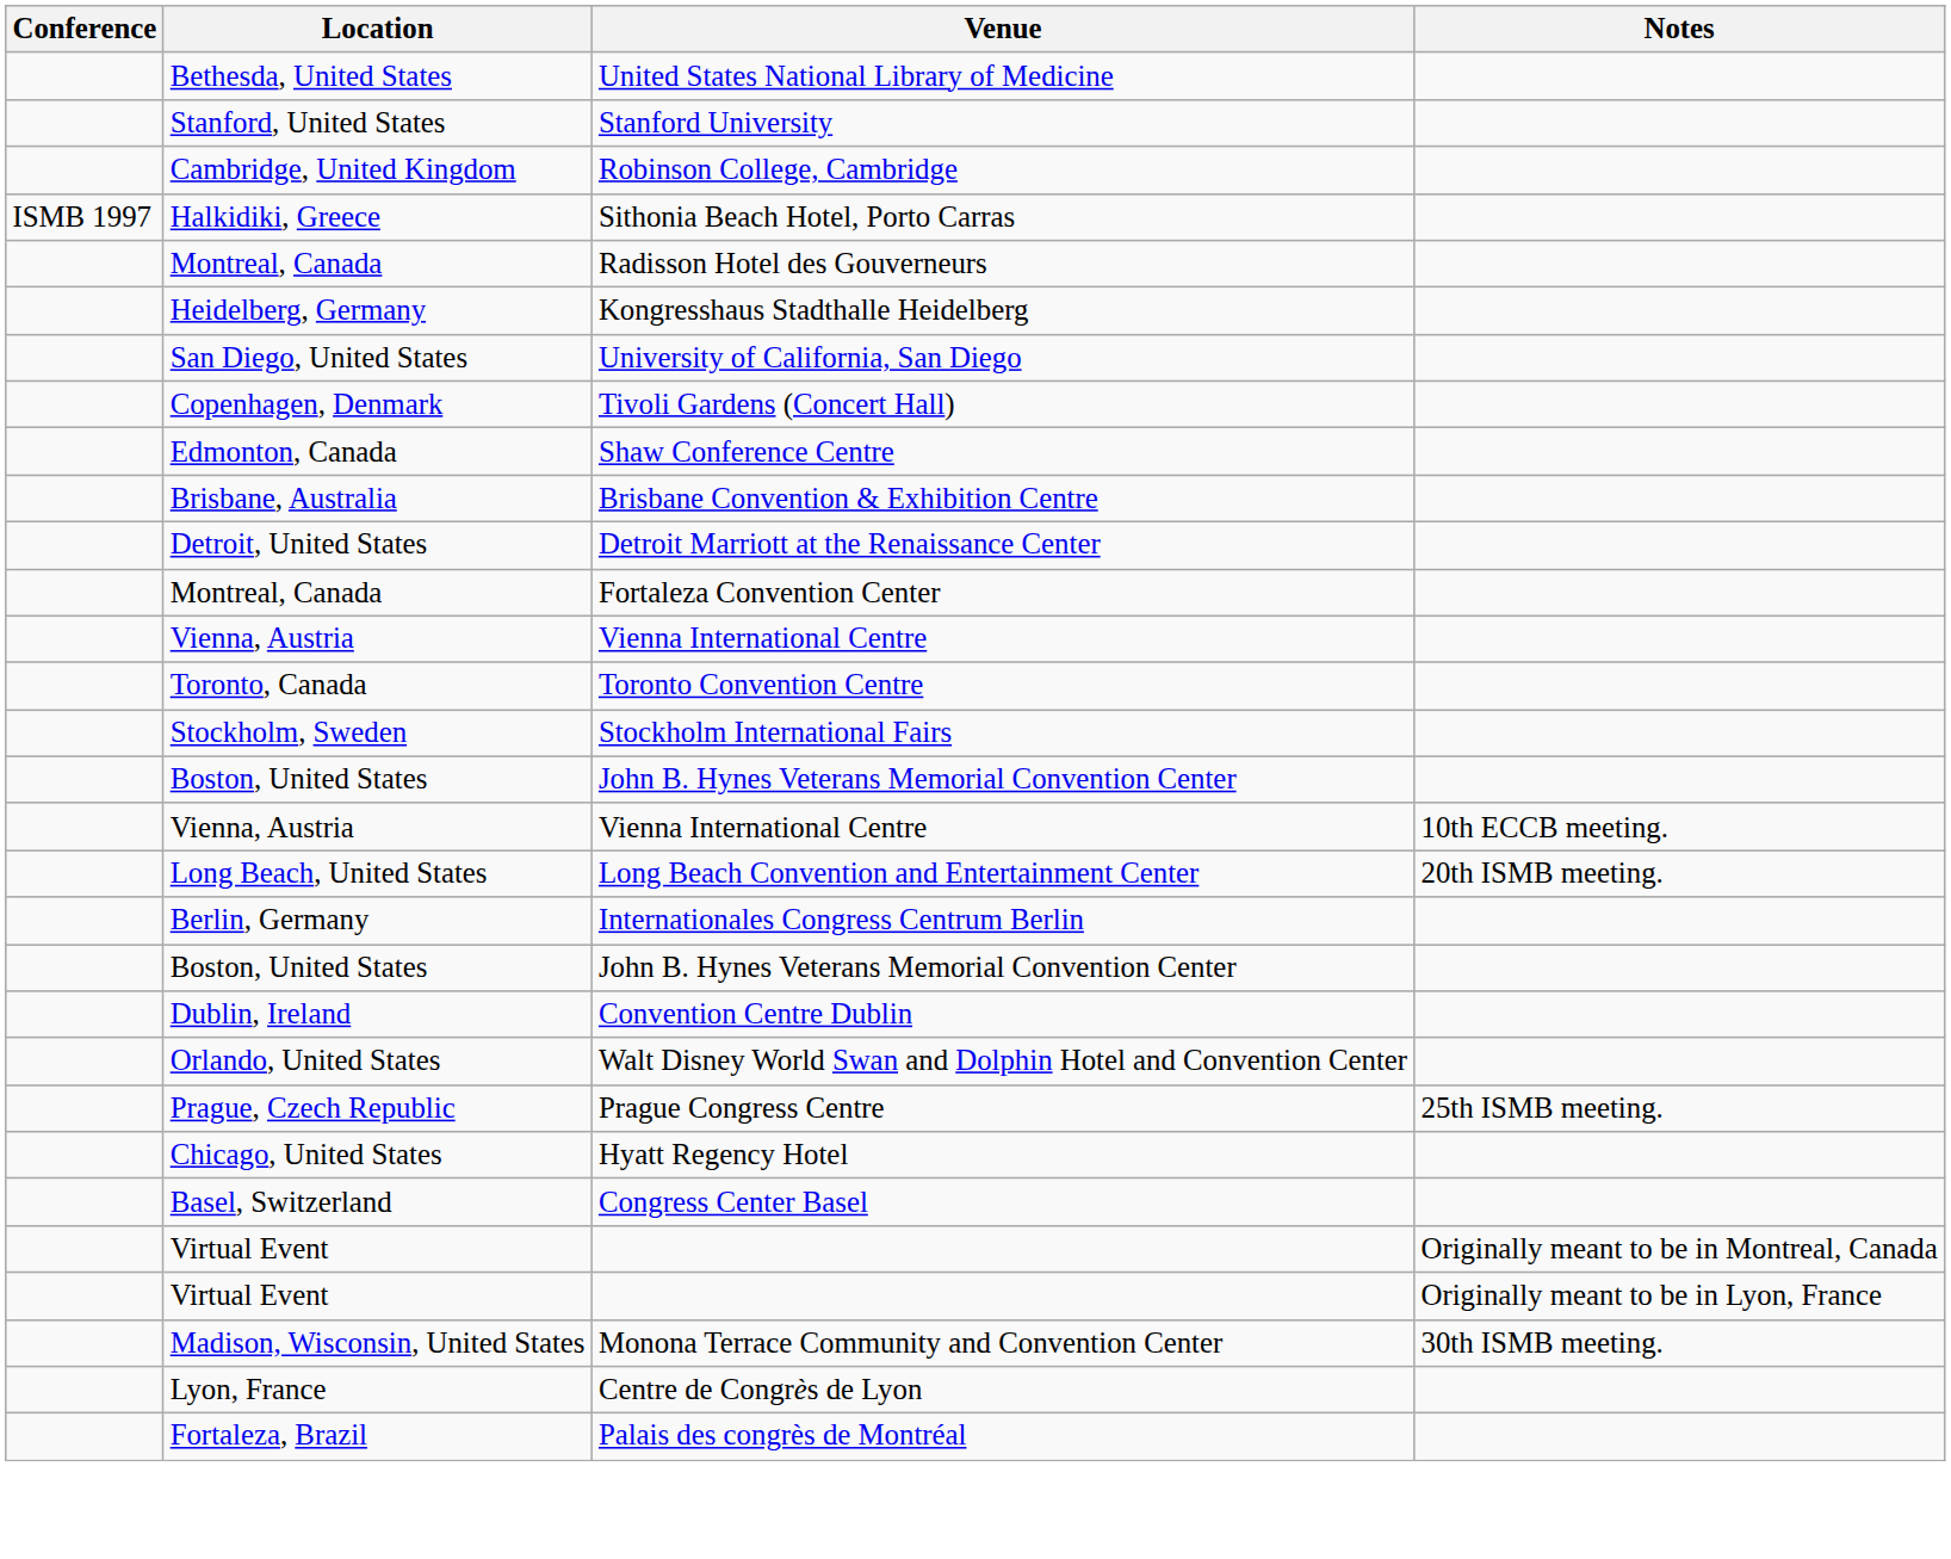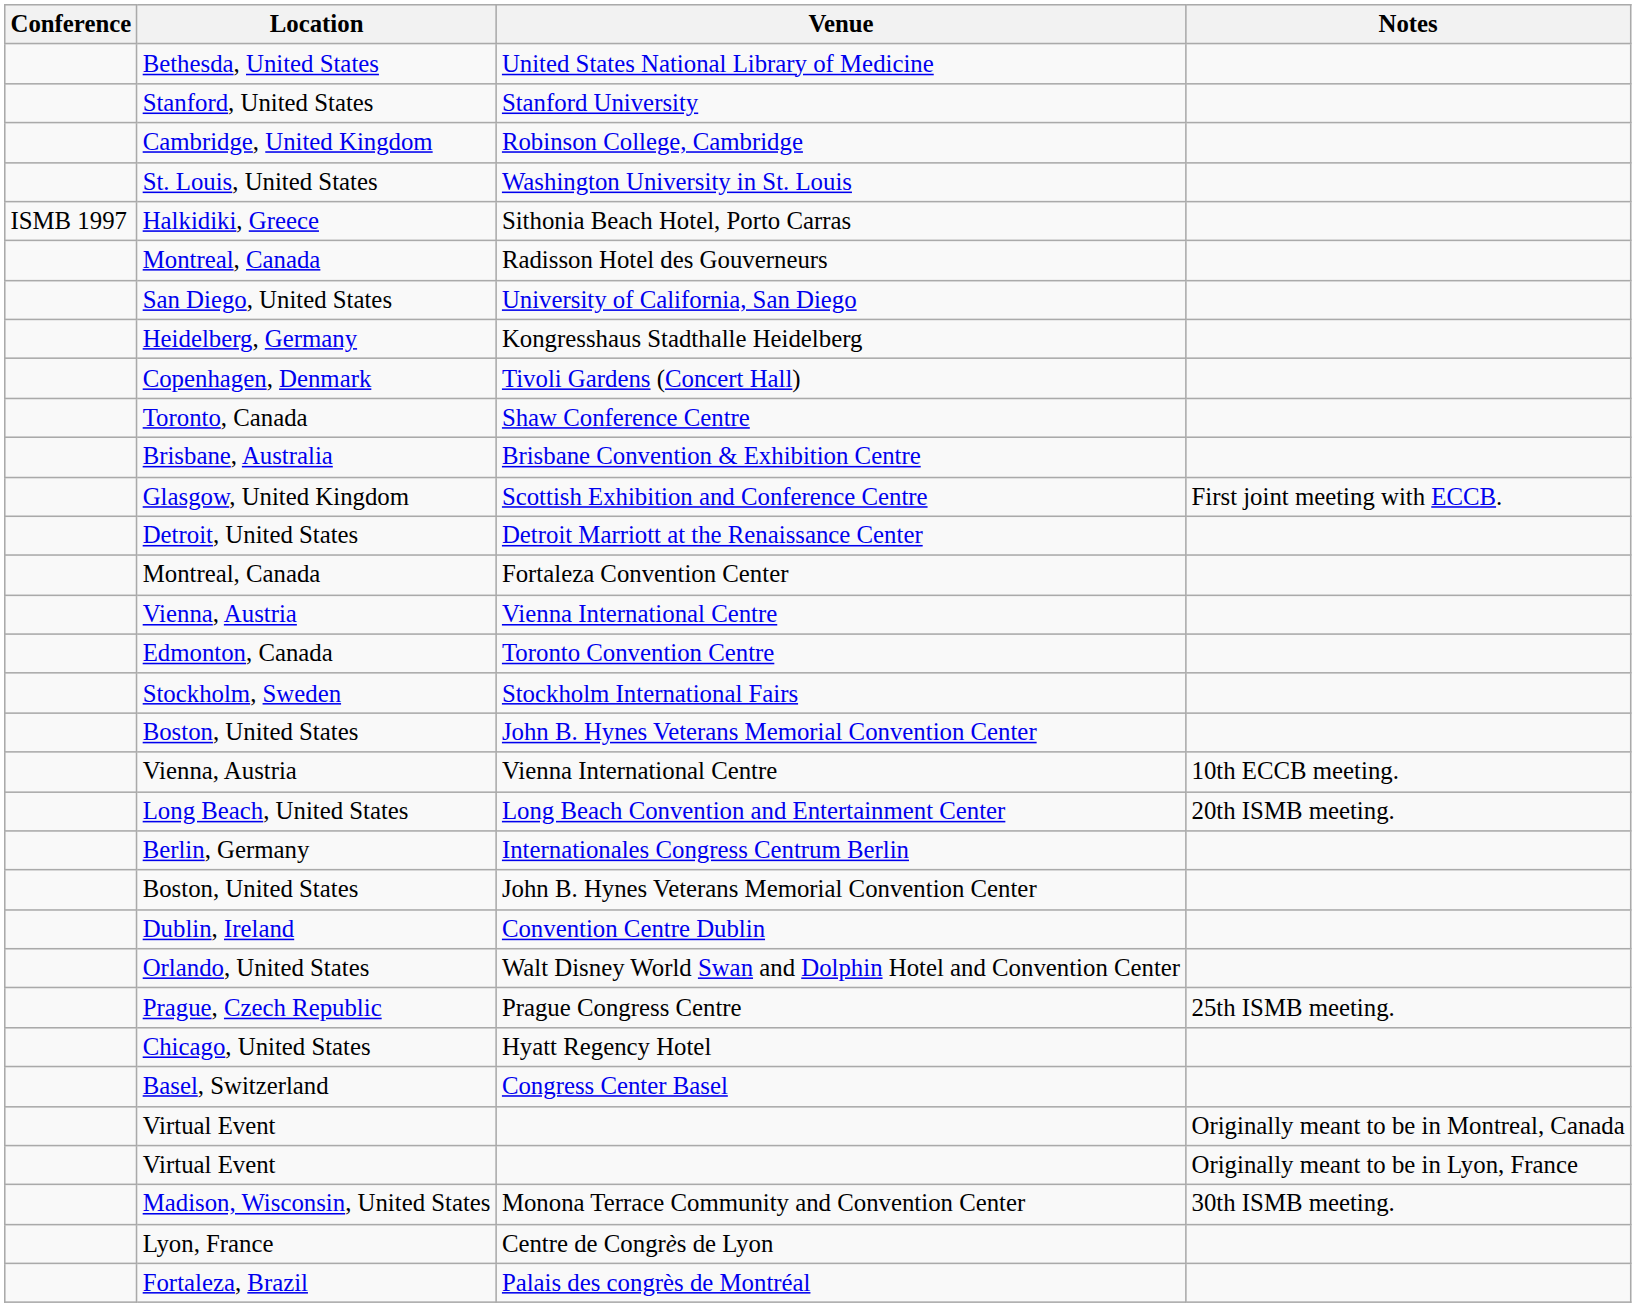 <table class="wikitable">
 <tr>
 <th>Conference</th>
 <th>Location</th>
 <th>Venue</th>
 <th>Notes</th>
 </tr>
 <tr>
 <td></td>
 <td><a href='#'>Bethesda</a>, <a href='#'>United States</a></td>
 <td><a href='#'>United States National Library of Medicine</a></td>
 <td></td>
 </tr>
 <tr>
 <td></td>
 <td><a href='#'>Stanford</a>, United States</td>
 <td><a href='#'>Stanford University</a></td>
 <td></td>
 </tr>
 <tr>
 <td></td>
 <td><a href='#'>Cambridge</a>, <a href='#'>United Kingdom</a></td>
 <td><a href='#'>Robinson College, Cambridge</a></td>
 <td></td>
 </tr>
 <tr>
+<td></td>
+<td><a href='#'>St. Louis</a>, United States</td>
+<td><a href='#'>Washington University in St. Louis</a></td>
+<td></td>
+</tr>
+<tr>
 <td>ISMB 1997</td>
 <td><a href='#'>Halkidiki</a>, <a href='#'>Greece</a></td>
 <td>Sithonia Beach Hotel, Porto Carras</td>
 <td></td>
 </tr>
 <tr>
 <td></td>
 <td><a href='#'>Montreal</a>, <a href='#'>Canada</a></td>
 <td>Radisson Hotel des Gouverneurs</td>
 <td></td>
 </tr>
 <tr>
 <td></td>
-<td><a href='#'>Heidelberg</a>, <a href='#'>Germany</a></td>
-<td>Kongresshaus Stadthalle Heidelberg</td>
+<td><a href='#'>San Diego</a>, United States</td>
+<td><a href='#'>University of California, San Diego</a></td>
 <td></td>
 </tr>
 <tr>
 <td></td>
-<td><a href='#'>San Diego</a>, United States</td>
-<td><a href='#'>University of California, San Diego</a></td>
+<td><a href='#'>Heidelberg</a>, <a href='#'>Germany</a></td>
+<td>Kongresshaus Stadthalle Heidelberg</td>
 <td></td>
 </tr>
 <tr>
 <td> </td>
 <td><a href='#'>Copenhagen</a>, <a href='#'>Denmark</a></td>
 <td><a href='#'>Tivoli Gardens</a> (<a href='#'>Concert Hall</a>)</td>
 <td></td>
 </tr>
 <tr>
 <td></td>
-<td><a href='#'>Edmonton</a>, Canada</td>
+<td><a href='#'>Toronto</a>, Canada</td>
 <td><a href='#'>Shaw Conference Centre</a></td>
 <td></td>
 </tr>
 <tr>
 <td></td>
 <td><a href='#'>Brisbane</a>, <a href='#'>Australia</a></td>
 <td><a href='#'>Brisbane Convention & Exhibition Centre</a></td>
 <td></td>
+</tr>
+<tr>
+<td></td>
+<td><a href='#'>Glasgow</a>, United Kingdom</td>
+<td><a href='#'>Scottish Exhibition and Conference Centre</a></td>
+<td>First joint meeting with <a href='#'>ECCB</a>.</td>
 </tr>
 <tr>
 <td></td>
 <td><a href='#'>Detroit</a>, United States</td>
 <td><a href='#'>Detroit Marriott at the Renaissance Center</a></td>
 <td></td>
 </tr>
 <tr>
 <td></td>
 <td>Montreal, Canada</td>
 <td>Fortaleza Convention Center</td>
 <td></td>
 </tr>
 <tr>
 <td></td>
 <td><a href='#'>Vienna</a>, <a href='#'>Austria</a></td>
 <td><a href='#'>Vienna International Centre</a></td>
 <td></td>
 </tr>
 <tr>
 <td></td>
-<td><a href='#'>Toronto</a>, Canada</td>
+<td><a href='#'>Edmonton</a>, Canada</td>
 <td><a href='#'>Toronto Convention Centre</a></td>
 <td></td>
 </tr>
 <tr>
 <td></td>
 <td><a href='#'>Stockholm</a>, <a href='#'>Sweden</a></td>
 <td><a href='#'>Stockholm International Fairs</a></td>
 <td></td>
 </tr>
 <tr>
 <td></td>
 <td><a href='#'>Boston</a>, United States</td>
 <td><a href='#'>John B. Hynes Veterans Memorial Convention Center</a></td>
 <td></td>
 </tr>
 <tr>
 <td></td>
 <td>Vienna, Austria</td>
 <td>Vienna International Centre</td>
 <td>10th ECCB meeting.</td>
 </tr>
 <tr>
 <td></td>
 <td><a href='#'>Long Beach</a>, United States</td>
 <td><a href='#'>Long Beach Convention and Entertainment Center</a></td>
 <td>20th ISMB meeting.</td>
 </tr>
 <tr>
 <td></td>
 <td><a href='#'>Berlin</a>, Germany</td>
 <td><a href='#'>Internationales Congress Centrum Berlin</a></td>
 <td></td>
 </tr>
 <tr>
 <td></td>
 <td>Boston, United States</td>
 <td>John B. Hynes Veterans Memorial Convention Center</td>
 <td></td>
 </tr>
 <tr>
 <td></td>
 <td><a href='#'>Dublin</a>, <a href='#'>Ireland</a></td>
 <td><a href='#'>Convention Centre Dublin</a></td>
 <td></td>
 </tr>
 <tr>
 <td></td>
 <td><a href='#'>Orlando</a>, United States</td>
 <td>Walt Disney World <a href='#'>Swan</a> and <a href='#'>Dolphin</a> Hotel  and Convention Center</td>
 <td></td>
 </tr>
 <tr>
 <td></td>
 <td><a href='#'>Prague</a>, <a href='#'>Czech Republic</a></td>
 <td>Prague Congress Centre</td>
 <td>25th ISMB meeting.</td>
 </tr>
 <tr>
 <td></td>
 <td><a href='#'>Chicago</a>, United States</td>
 <td>Hyatt Regency Hotel</td>
 <td></td>
 </tr>
 <tr>
 <td></td>
 <td><a href='#'>Basel</a>, Switzerland</td>
 <td><a href='#'>Congress Center Basel</a></td>
 <td></td>
 </tr>
 <tr>
 <td></td>
 <td>Virtual Event</td>
 <td></td>
 <td>Originally meant to be in Montreal, Canada</td>
 </tr>
 <tr>
 <td></td>
 <td>Virtual Event</td>
 <td></td>
 <td>Originally meant to be in Lyon, France</td>
 </tr>
 <tr>
 <td></td>
 <td><a href='#'>Madison, Wisconsin</a>, United States</td>
 <td>Monona Terrace Community and Convention Center</td>
 <td>30th ISMB meeting.</td>
 </tr>
 <tr>
 <td></td>
 <td>Lyon, France </td>
 <td>Centre de Congr<em>è</em>s de Lyon</td>
 <td></td>
 </tr>
 <tr>
 <td></td>
 <td><a href='#'>Fortaleza</a>, <a href='#'>Brazil</a></td>
 <td><a href='#'>Palais des congrès de Montréal</a></td>
 <td></td>
 </tr>
 </table>
